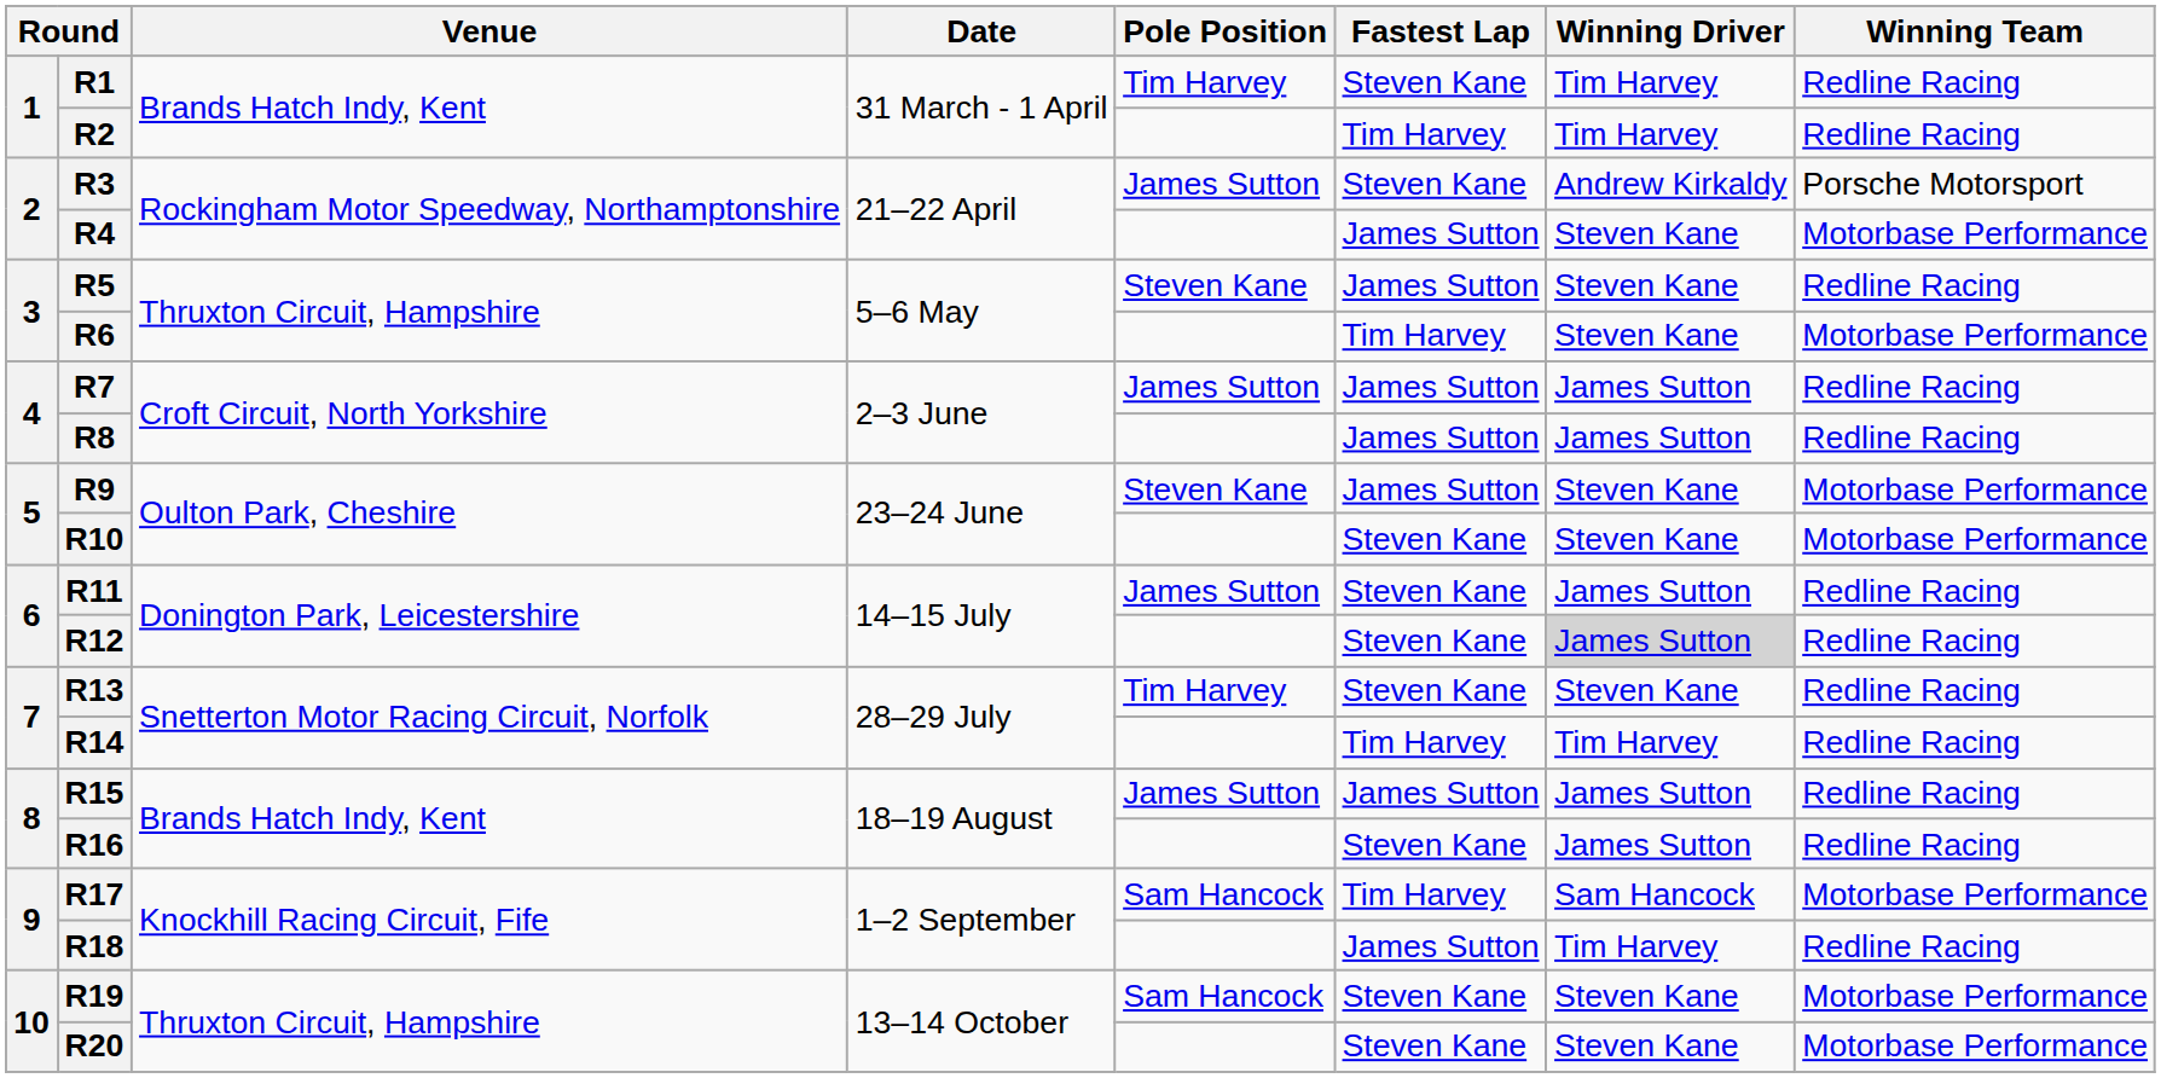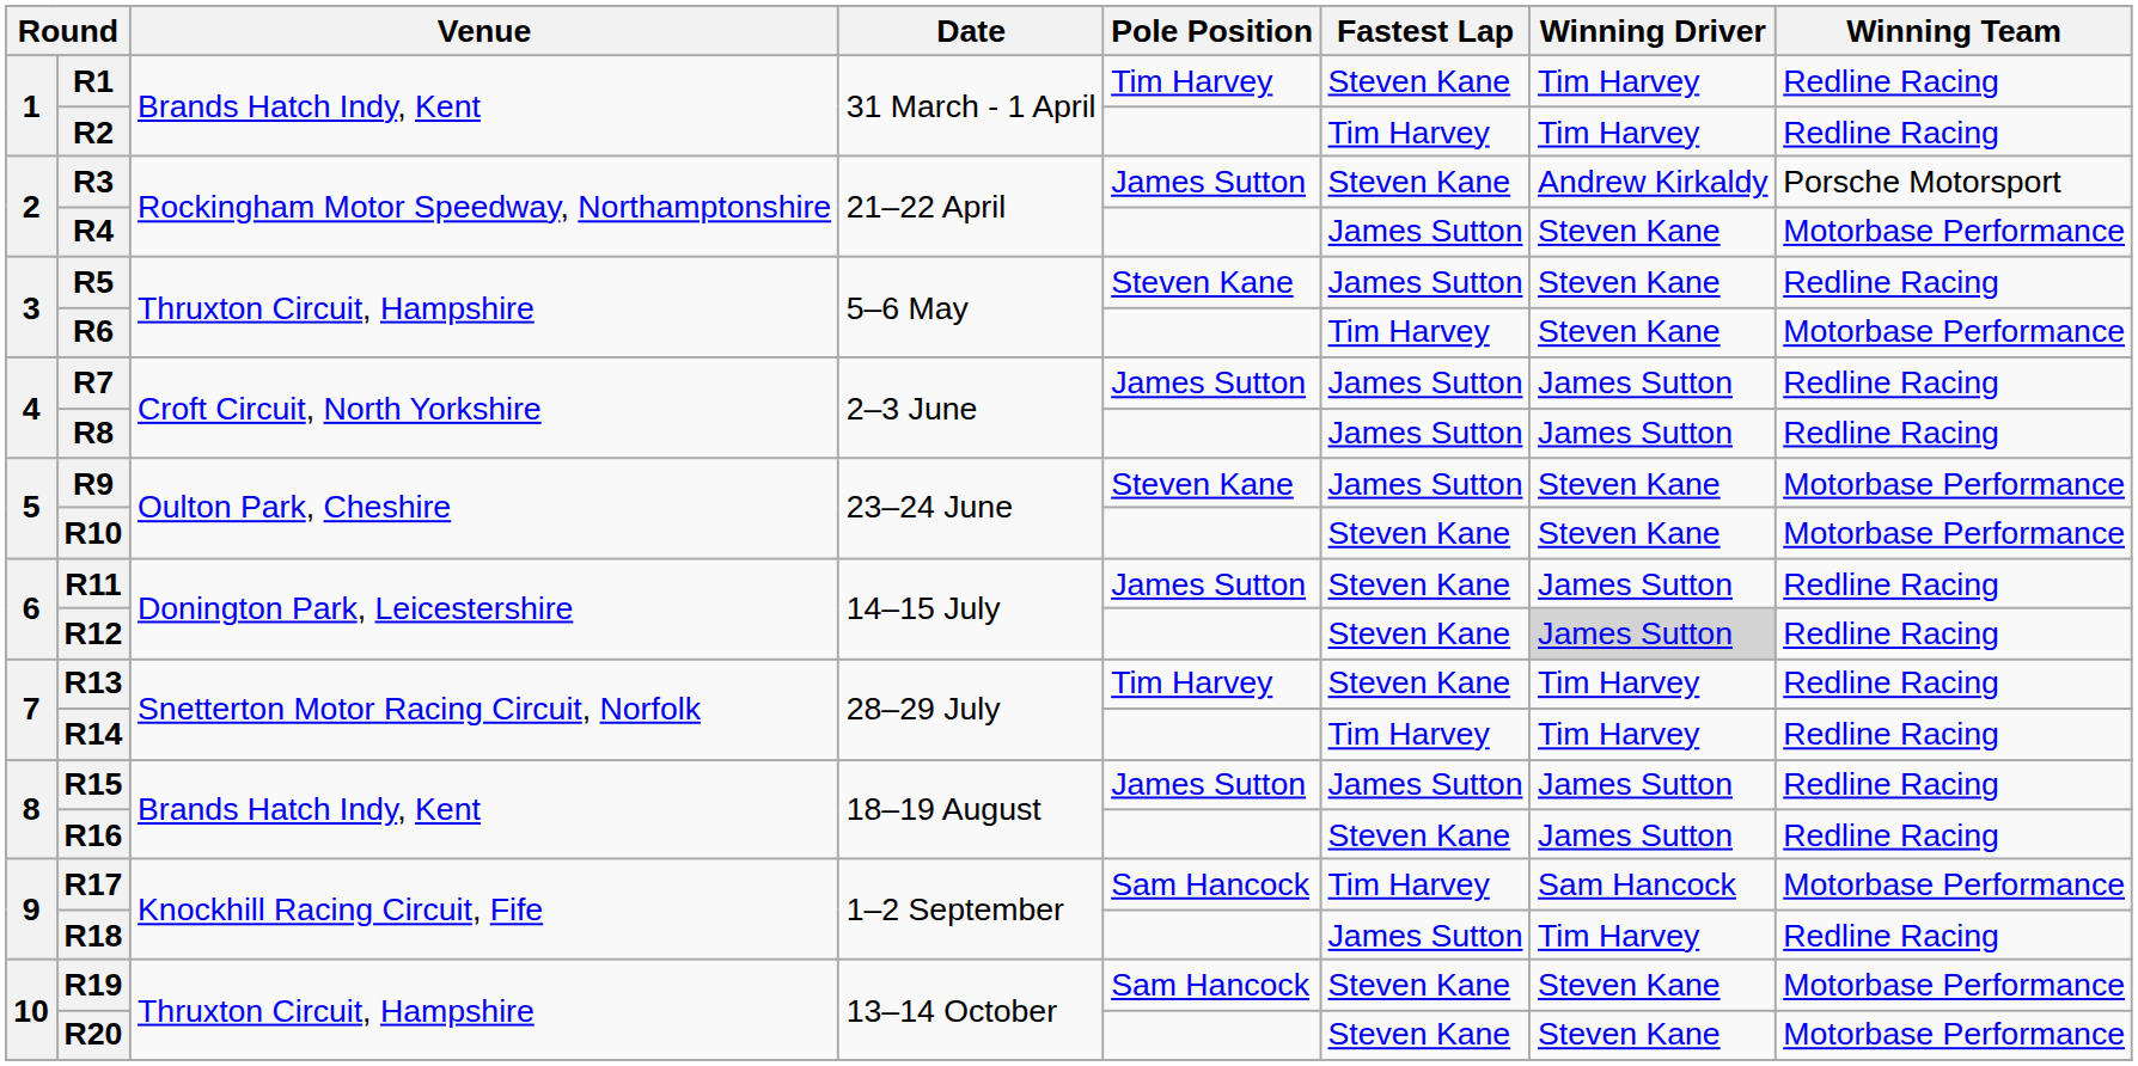 <table class="wikitable" style="font-size: 85%">
 <tr>
 <th colspan="2">Round</th>
 <th>Venue</th>
 <th>Date</th>
 <th>Pole Position</th>
 <th>Fastest Lap</th>
 <th>Winning Driver</th>
 <th>Winning Team</th>
 </tr>
 <tr>
 <th rowspan=2>1</th>
 <th>R1</th>
 <td rowspan=2><a href='#'>Brands Hatch Indy</a>, <a href='#'>Kent</a></td>
 <td rowspan=2>31 March - 1 April</td>
 <td> <a href='#'>Tim Harvey</a></td>
 <td> <a href='#'>Steven Kane</a></td>
 <td> <a href='#'>Tim Harvey</a></td>
 <td><a href='#'>Redline Racing</a></td>
 </tr>
 <tr>
 <th>R2</th>
 <td></td>
 <td> <a href='#'>Tim Harvey</a></td>
 <td> <a href='#'>Tim Harvey</a></td>
 <td><a href='#'>Redline Racing</a></td>
 </tr>
 <tr>
 <th rowspan=2>2</th>
 <th>R3</th>
 <td rowspan=2><a href='#'>Rockingham Motor Speedway</a>, <a href='#'>Northamptonshire</a></td>
 <td rowspan=2>21–22 April</td>
 <td> <a href='#'>James Sutton</a></td>
 <td> <a href='#'>Steven Kane</a></td>
 <td> <a href='#'>Andrew Kirkaldy</a></td>
 <td>Porsche Motorsport</td>
 </tr>
 <tr>
 <th>R4</th>
 <td></td>
 <td> <a href='#'>James Sutton</a></td>
 <td> <a href='#'>Steven Kane</a></td>
 <td><a href='#'>Motorbase Performance</a></td>
 </tr>
 <tr>
 <th rowspan=2>3</th>
 <th>R5</th>
 <td rowspan=2><a href='#'>Thruxton Circuit</a>, <a href='#'>Hampshire</a></td>
 <td rowspan=2>5–6 May</td>
 <td> <a href='#'>Steven Kane</a></td>
 <td> <a href='#'>James Sutton</a></td>
 <td> <a href='#'>Steven Kane</a></td>
 <td><a href='#'>Redline Racing</a></td>
 </tr>
 <tr>
 <th>R6</th>
 <td></td>
 <td> <a href='#'>Tim Harvey</a></td>
 <td> <a href='#'>Steven Kane</a></td>
 <td><a href='#'>Motorbase Performance</a></td>
 </tr>
 <tr>
 <th rowspan=2>4</th>
 <th>R7</th>
 <td rowspan=2><a href='#'>Croft Circuit</a>, <a href='#'>North Yorkshire</a></td>
 <td rowspan=2>2–3 June</td>
 <td> <a href='#'>James Sutton</a></td>
 <td> <a href='#'>James Sutton</a></td>
 <td> <a href='#'>James Sutton</a></td>
 <td><a href='#'>Redline Racing</a></td>
 </tr>
 <tr>
 <th>R8</th>
 <td></td>
 <td> <a href='#'>James Sutton</a></td>
 <td> <a href='#'>James Sutton</a></td>
 <td><a href='#'>Redline Racing</a></td>
 </tr>
 <tr>
 <th rowspan=2>5</th>
 <th>R9</th>
 <td rowspan=2><a href='#'>Oulton Park</a>, <a href='#'>Cheshire</a></td>
 <td rowspan=2>23–24 June</td>
 <td> <a href='#'>Steven Kane</a></td>
 <td> <a href='#'>James Sutton</a></td>
 <td> <a href='#'>Steven Kane</a></td>
 <td><a href='#'>Motorbase Performance</a></td>
 </tr>
 <tr>
 <th>R10</th>
 <td></td>
 <td> <a href='#'>Steven Kane</a></td>
 <td> <a href='#'>Steven Kane</a></td>
 <td><a href='#'>Motorbase Performance</a></td>
 </tr>
 <tr>
 <th rowspan=2>6</th>
 <th>R11</th>
 <td rowspan=2><a href='#'>Donington Park</a>, <a href='#'>Leicestershire</a></td>
 <td rowspan=2>14–15 July</td>
 <td> <a href='#'>James Sutton</a></td>
 <td> <a href='#'>Steven Kane</a></td>
 <td> <a href='#'>James Sutton</a></td>
 <td><a href='#'>Redline Racing</a></td>
 </tr>
 <tr>
 <th>R12</th>
 <td></td>
 <td> <a href='#'>Steven Kane</a></td>
 <td style="background: lightgrey;"> <a href='#'>James Sutton</a></td>
 <td><a href='#'>Redline Racing</a></td>
 </tr>
 <tr>
 <th rowspan=2>7</th>
 <th>R13</th>
 <td rowspan=2><a href='#'>Snetterton Motor Racing Circuit</a>, <a href='#'>Norfolk</a></td>
 <td rowspan=2>28–29 July</td>
 <td> <a href='#'>Tim Harvey</a></td>
 <td> <a href='#'>Steven Kane</a></td>
-<td> <a href='#'>Steven Kane</a></td>
+<td> <a href='#'>Tim Harvey</a></td>
 <td><a href='#'>Redline Racing</a></td>
 </tr>
 <tr>
 <th>R14</th>
 <td></td>
 <td> <a href='#'>Tim Harvey</a></td>
 <td> <a href='#'>Tim Harvey</a></td>
 <td><a href='#'>Redline Racing</a></td>
 </tr>
 <tr>
 <th rowspan=2>8</th>
 <th>R15</th>
 <td rowspan=2><a href='#'>Brands Hatch Indy</a>, <a href='#'>Kent</a></td>
 <td rowspan=2>18–19 August</td>
 <td> <a href='#'>James Sutton</a></td>
 <td> <a href='#'>James Sutton</a></td>
 <td> <a href='#'>James Sutton</a></td>
 <td><a href='#'>Redline Racing</a></td>
 </tr>
 <tr>
 <th>R16</th>
 <td></td>
 <td> <a href='#'>Steven Kane</a></td>
 <td> <a href='#'>James Sutton</a></td>
 <td><a href='#'>Redline Racing</a></td>
 </tr>
 <tr>
 <th rowspan=2>9</th>
 <th>R17</th>
 <td rowspan=2><a href='#'>Knockhill Racing Circuit</a>, <a href='#'>Fife</a></td>
 <td rowspan=2>1–2 September</td>
 <td> <a href='#'>Sam Hancock</a></td>
 <td> <a href='#'>Tim Harvey</a></td>
 <td> <a href='#'>Sam Hancock</a></td>
 <td><a href='#'>Motorbase Performance</a></td>
 </tr>
 <tr>
 <th>R18</th>
 <td></td>
 <td> <a href='#'>James Sutton</a></td>
 <td> <a href='#'>Tim Harvey</a></td>
 <td><a href='#'>Redline Racing</a></td>
 </tr>
 <tr>
 <th rowspan=2>10</th>
 <th>R19</th>
 <td rowspan=2><a href='#'>Thruxton Circuit</a>, <a href='#'>Hampshire</a></td>
 <td rowspan=2>13–14 October</td>
 <td> <a href='#'>Sam Hancock</a></td>
 <td> <a href='#'>Steven Kane</a></td>
 <td> <a href='#'>Steven Kane</a></td>
 <td><a href='#'>Motorbase Performance</a></td>
 </tr>
 <tr>
 <th>R20</th>
 <td></td>
 <td> <a href='#'>Steven Kane</a></td>
 <td> <a href='#'>Steven Kane</a></td>
 <td><a href='#'>Motorbase Performance</a></td>
 </tr>
 </table>
